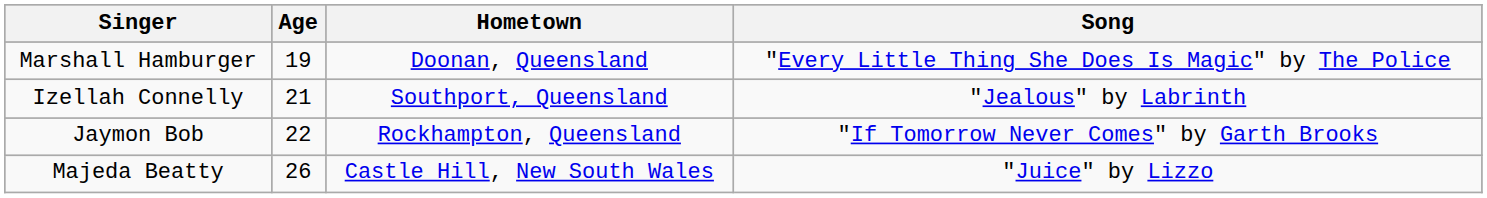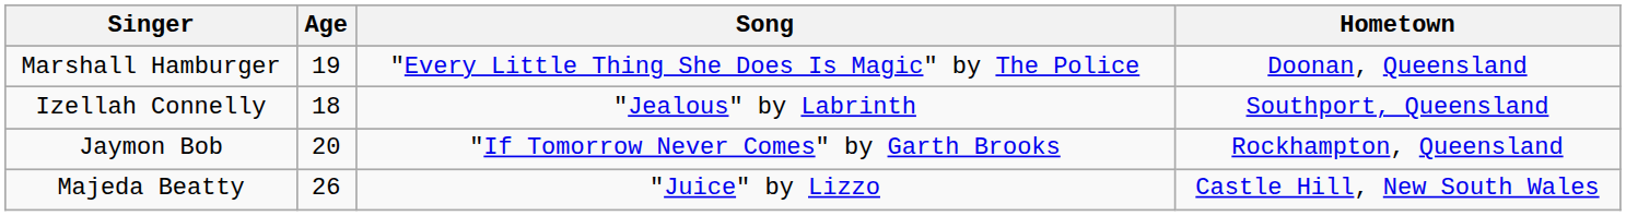 <table class="wikitable plainrowheaders" style="text-align:center; line-height:16px; width:99%;">
 <tr>
 <th scope="col">Singer</th>
 <th>Age</th>
+<th scope="col">Song</th>
 <th>Hometown</th>
-<th scope="col">Song</th>
 </tr>
 <tr>
 <td>Marshall Hamburger</td>
 <td>19</td>
+<td>"<a href='#'>Every Little Thing She Does Is Magic</a>" by <a href='#'>The Police</a></td>
 <td><a href='#'>Doonan</a>, <a href='#'>Queensland</a></td>
-<td>"<a href='#'>Every Little Thing She Does Is Magic</a>" by <a href='#'>The Police</a></td>
 </tr>
 <tr>
 <td>Izellah Connelly</td>
-<td>21</td>
+<td>18</td>
+<td>"<a href='#'>Jealous</a>" by <a href='#'>Labrinth</a></td>
 <td><a href='#'>Southport, Queensland</a></td>
-<td>"<a href='#'>Jealous</a>" by <a href='#'>Labrinth</a></td>
 </tr>
 <tr>
 <td>Jaymon Bob</td>
-<td>22</td>
+<td>20</td>
+<td>"<a href='#'>If Tomorrow Never Comes</a>" by <a href='#'>Garth Brooks</a></td>
 <td><a href='#'>Rockhampton</a>, <a href='#'>Queensland</a></td>
-<td>"<a href='#'>If Tomorrow Never Comes</a>" by <a href='#'>Garth Brooks</a></td>
 </tr>
 <tr>
 <td>Majeda Beatty</td>
 <td>26</td>
+<td>"<a href='#'>Juice</a>" by <a href='#'>Lizzo</a></td>
 <td><a href='#'>Castle Hill</a>, <a href='#'>New South Wales</a></td>
-<td>"<a href='#'>Juice</a>" by <a href='#'>Lizzo</a></td>
 </tr>
 </table>
